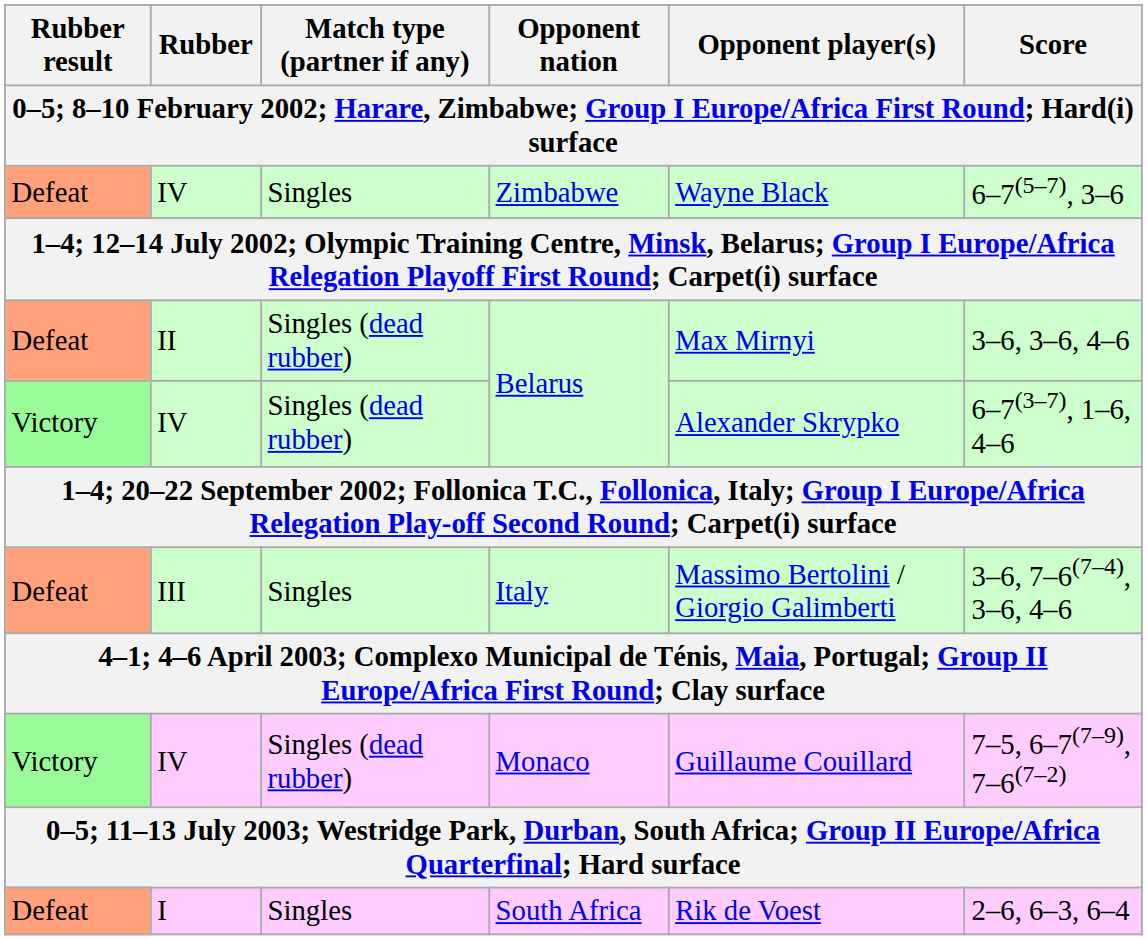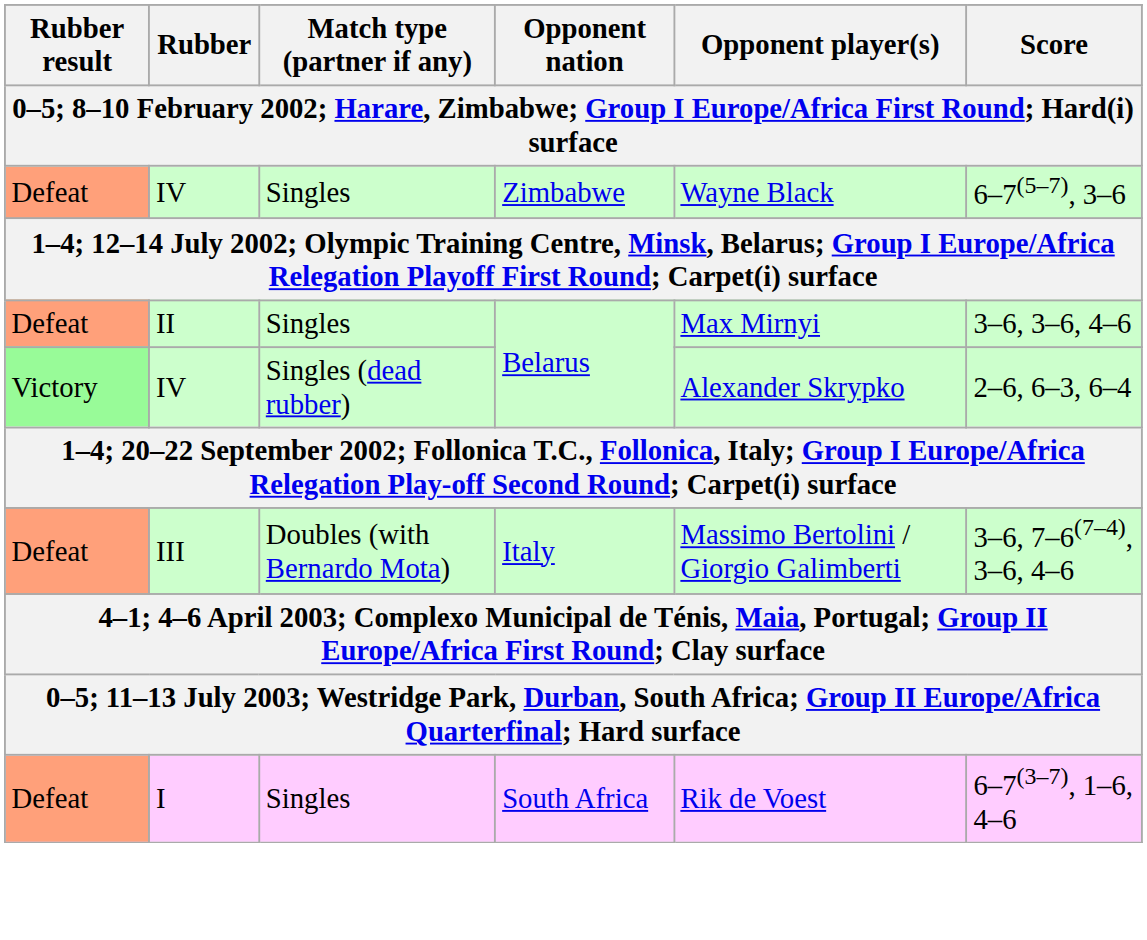 <table class=wikitable style=font-size:96%>
 <tr>
 <th scope="col">Rubber result</th>
 <th scope="col">Rubber</th>
 <th scope="col">Match type (partner if any)</th>
 <th scope="col">Opponent nation</th>
 <th scope="col">Opponent player(s)</th>
 <th scope="col">Score</th>
 </tr>
 <tr>
 <th colspan=6>0–5; 8–10 February 2002; <a href='#'>Harare</a>, Zimbabwe; <a href='#'>Group I Europe/Africa First Round</a>; Hard(i) surface</th>
 </tr>
 <tr style="background:#cfc;">
 <td bgcolor=FFA07A>Defeat</td>
 <td>IV</td>
 <td>Singles</td>
 <td> <a href='#'>Zimbabwe</a></td>
 <td><a href='#'>Wayne Black</a></td>
 <td>6–7<sup>(5–7)</sup>, 3–6</td>
 </tr>
 <tr>
 <th colspan=6>1–4; 12–14 July 2002; Olympic Training Centre, <a href='#'>Minsk</a>, Belarus; <a href='#'>Group I Europe/Africa Relegation Playoff First Round</a>; Carpet(i) surface</th>
 </tr>
 <tr style="background:#cfc;">
 <td bgcolor=FFA07A>Defeat</td>
 <td>II</td>
-<td>Singles (<a href='#'>dead rubber</a>)</td>
+<td>Singles</td>
 <td rowspan=2> <a href='#'>Belarus</a></td>
 <td><a href='#'>Max Mirnyi</a></td>
 <td>3–6, 3–6, 4–6</td>
 </tr>
 <tr style="background:#cfc;">
 <td bgcolor=98FB98>Victory</td>
 <td>IV</td>
 <td>Singles (<a href='#'>dead rubber</a>)</td>
 <td><a href='#'>Alexander Skrypko</a></td>
-<td>6–7<sup>(3–7)</sup>, 1–6, 4–6</td>
+<td>2–6, 6–3, 6–4</td>
 </tr>
 <tr>
 <th colspan=6>1–4; 20–22 September 2002; Follonica T.C., <a href='#'>Follonica</a>, Italy; <a href='#'>Group I Europe/Africa Relegation Play-off Second Round</a>; Carpet(i) surface</th>
 </tr>
 <tr style="background:#cfc;">
 <td bgcolor=FFA07A>Defeat</td>
 <td>III</td>
-<td>Singles</td>
+<td>Doubles (with <a href='#'>Bernardo Mota</a>)</td>
 <td> <a href='#'>Italy</a></td>
 <td><a href='#'>Massimo Bertolini</a> / <a href='#'>Giorgio Galimberti</a></td>
 <td>3–6, 7–6<sup>(7–4)</sup>, 3–6, 4–6</td>
 </tr>
 <tr>
 <th colspan=6>4–1; 4–6 April 2003; Complexo Municipal de Ténis, <a href='#'>Maia</a>, Portugal; <a href='#'>Group II Europe/Africa First Round</a>; Clay surface</th>
-</tr>
-<tr style="background:#fcf;">
-<td bgcolor=98FB98>Victory</td>
-<td>IV</td>
-<td>Singles (<a href='#'>dead rubber</a>)</td>
-<td> <a href='#'>Monaco</a></td>
-<td><a href='#'>Guillaume Couillard</a></td>
-<td>7–5, 6–7<sup>(7–9)</sup>, 7–6<sup>(7–2)</sup></td>
 </tr>
 <tr>
 <th colspan=6>0–5; 11–13 July 2003; Westridge Park, <a href='#'>Durban</a>, South Africa; <a href='#'>Group II Europe/Africa Quarterfinal</a>; Hard surface</th>
 </tr>
 <tr style="background:#fcf;">
 <td bgcolor=FFA07A>Defeat</td>
 <td>I</td>
 <td>Singles</td>
 <td> <a href='#'>South Africa</a></td>
 <td><a href='#'>Rik de Voest</a></td>
-<td>2–6, 6–3, 6–4</td>
+<td>6–7<sup>(3–7)</sup>, 1–6, 4–6</td>
 </tr>
 </table>
